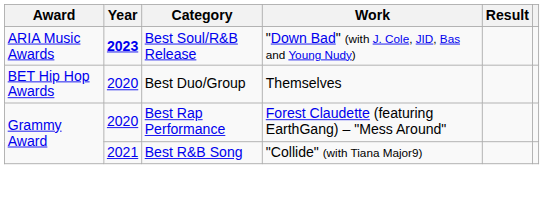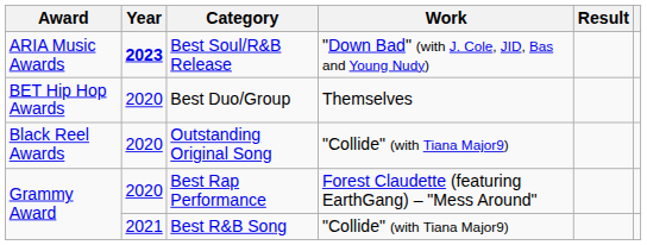 <table class="wikitable">
 <tr>
 <th scope="col">Award</th>
 <th scope="col">Year</th>
 <th>Category</th>
 <th scope="col">Work</th>
 <th scope="col">Result</th>
 <th scope="col"></th>
 </tr>
 <tr>
 <td><a href='#'>ARIA Music Awards</a></td>
 <td><strong><a href='#'>2023</a></strong></td>
 <td><a href='#'>Best Soul/R&B Release</a></td>
 <td>"<a href='#'>Down Bad</a>" <small>(with <a href='#'>J. Cole</a>, <a href='#'>JID</a>, <a href='#'>Bas</a> and <a href='#'>Young Nudy</a>)</small></td>
 <td></td>
 <td></td>
 </tr>
 <tr>
 <td><a href='#'>BET Hip Hop Awards</a></td>
 <td><a href='#'>2020</a></td>
 <td>Best Duo/Group</td>
 <td>Themselves</td>
 <td></td>
 <td></td>
 </tr>
 <tr>
+<td><a href='#'>Black Reel Awards</a></td>
+<td><a href='#'>2020</a></td>
+<td><a href='#'>Outstanding Original Song</a></td>
+<td>"Collide" <small>(with <a href='#'>Tiana Major9</a>)</small></td>
+<td></td>
+<td></td>
+</tr>
+<tr>
 <td rowspan=2><a href='#'>Grammy Award</a></td>
 <td><a href='#'>2020</a></td>
 <td><a href='#'>Best Rap Performance</a></td>
 <td><a href='#'>Forest Claudette</a> (featuring EarthGang) – "Mess Around"</td>
 <td></td>
 <td></td>
 </tr>
 <tr>
 <td><a href='#'>2021</a></td>
 <td><a href='#'>Best R&B Song</a></td>
 <td>"Collide" <small>(with Tiana Major9)</small></td>
 <td></td>
 <td></td>
 </tr>
 </table>
